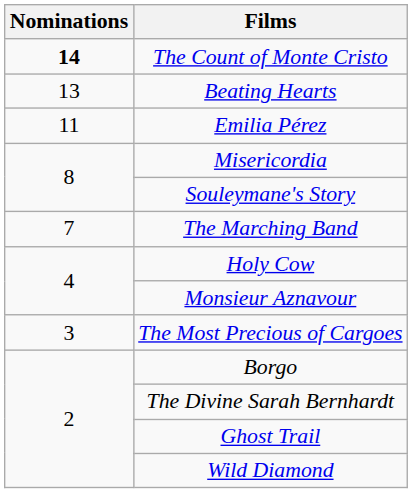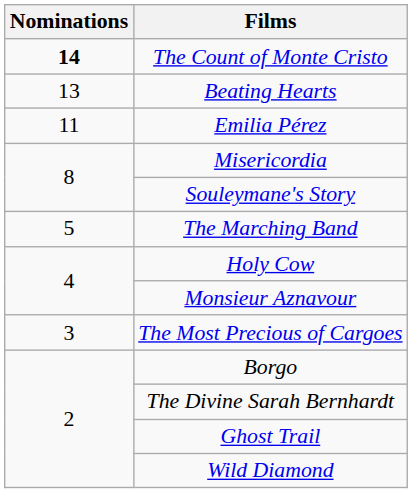 <table class="sortable wikitable" style="text-align:center">
 <tr>
 <th>Nominations</th>
 <th>Films</th>
 </tr>
 <tr>
 <td><strong>14</strong></td>
 <td><em><a href='#'>The Count of Monte Cristo</a></em></td>
 </tr>
 <tr>
 <td>13</td>
 <td><em><a href='#'>Beating Hearts</a></em></td>
 </tr>
 <tr>
 <td>11</td>
 <td><em><a href='#'>Emilia Pérez</a></em></td>
 </tr>
 <tr>
 <td rowspan="2">8</td>
 <td><em><a href='#'>Misericordia</a></em></td>
 </tr>
 <tr>
 <td><em><a href='#'>Souleymane's Story</a></em></td>
 </tr>
 <tr>
-<td>7</td>
+<td>5</td>
 <td><em><a href='#'>The Marching Band</a></em></td>
 </tr>
 <tr>
 <td rowspan="2">4</td>
 <td><em><a href='#'>Holy Cow</a></em></td>
 </tr>
 <tr>
 <td><em><a href='#'>Monsieur Aznavour</a></em></td>
 </tr>
 <tr>
 <td>3</td>
 <td><em><a href='#'>The Most Precious of Cargoes</a></em></td>
 </tr>
 <tr>
 <td rowspan="4">2</td>
 <td><em>Borgo</em></td>
 </tr>
 <tr>
 <td><em>The Divine Sarah Bernhardt</em></td>
 </tr>
 <tr>
 <td><em><a href='#'>Ghost Trail</a></em></td>
 </tr>
 <tr>
 <td><em><a href='#'>Wild Diamond</a></em></td>
 </tr>
 </table>
